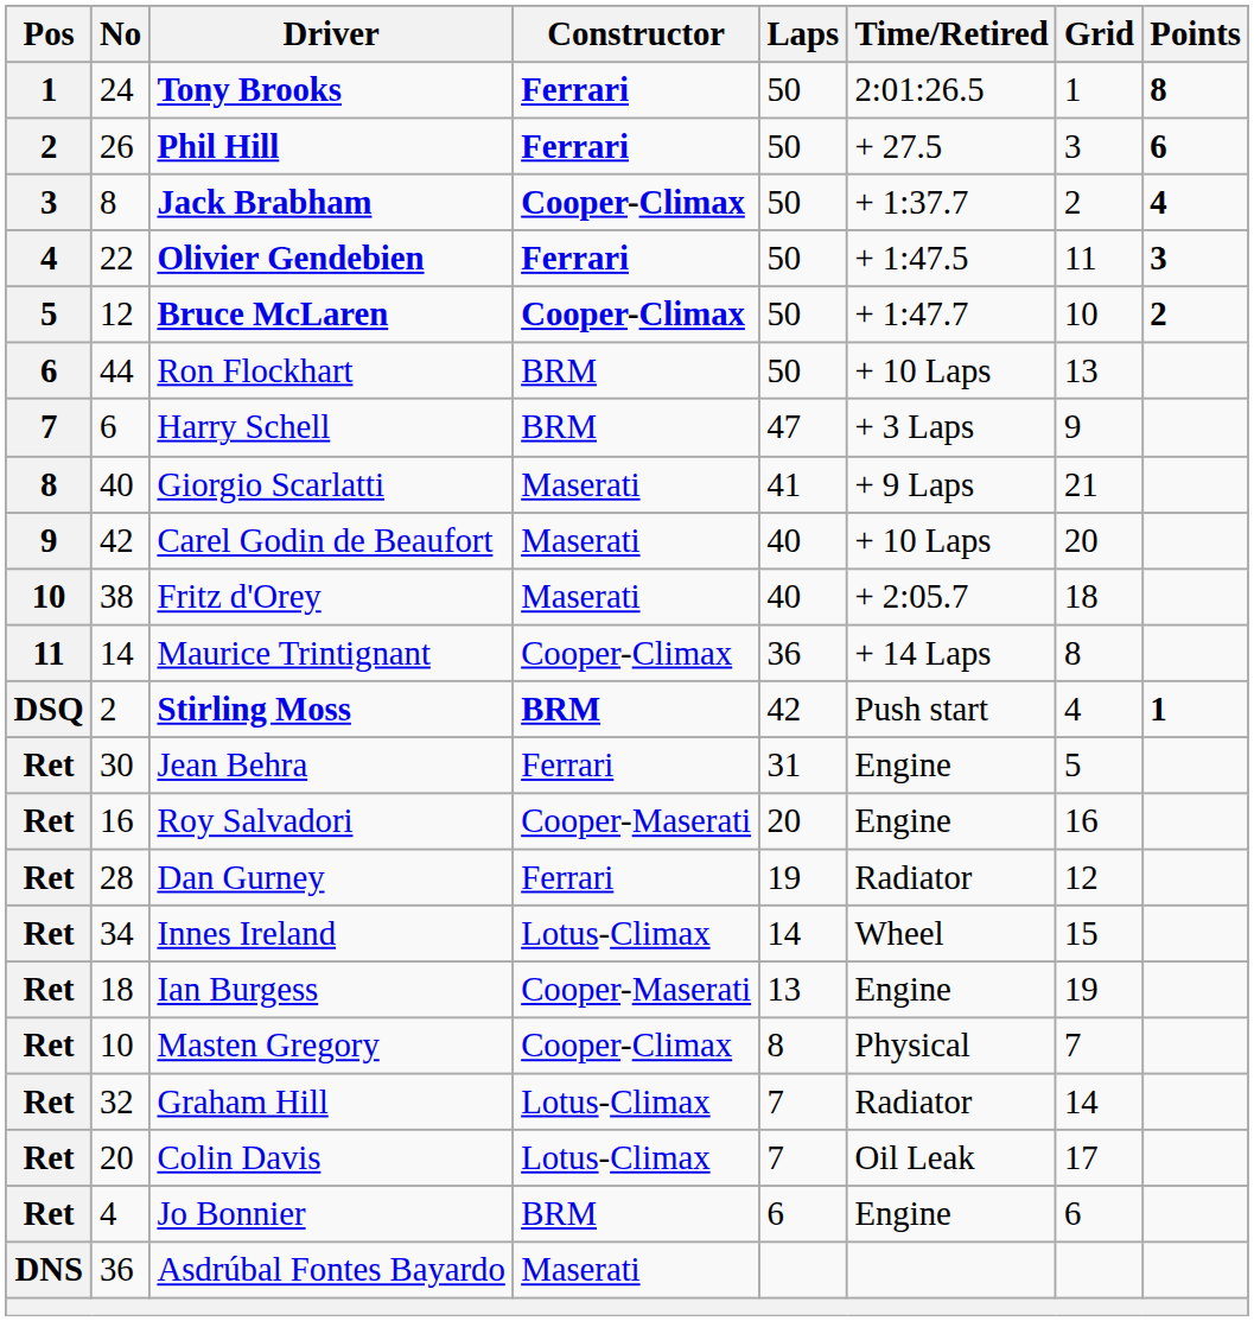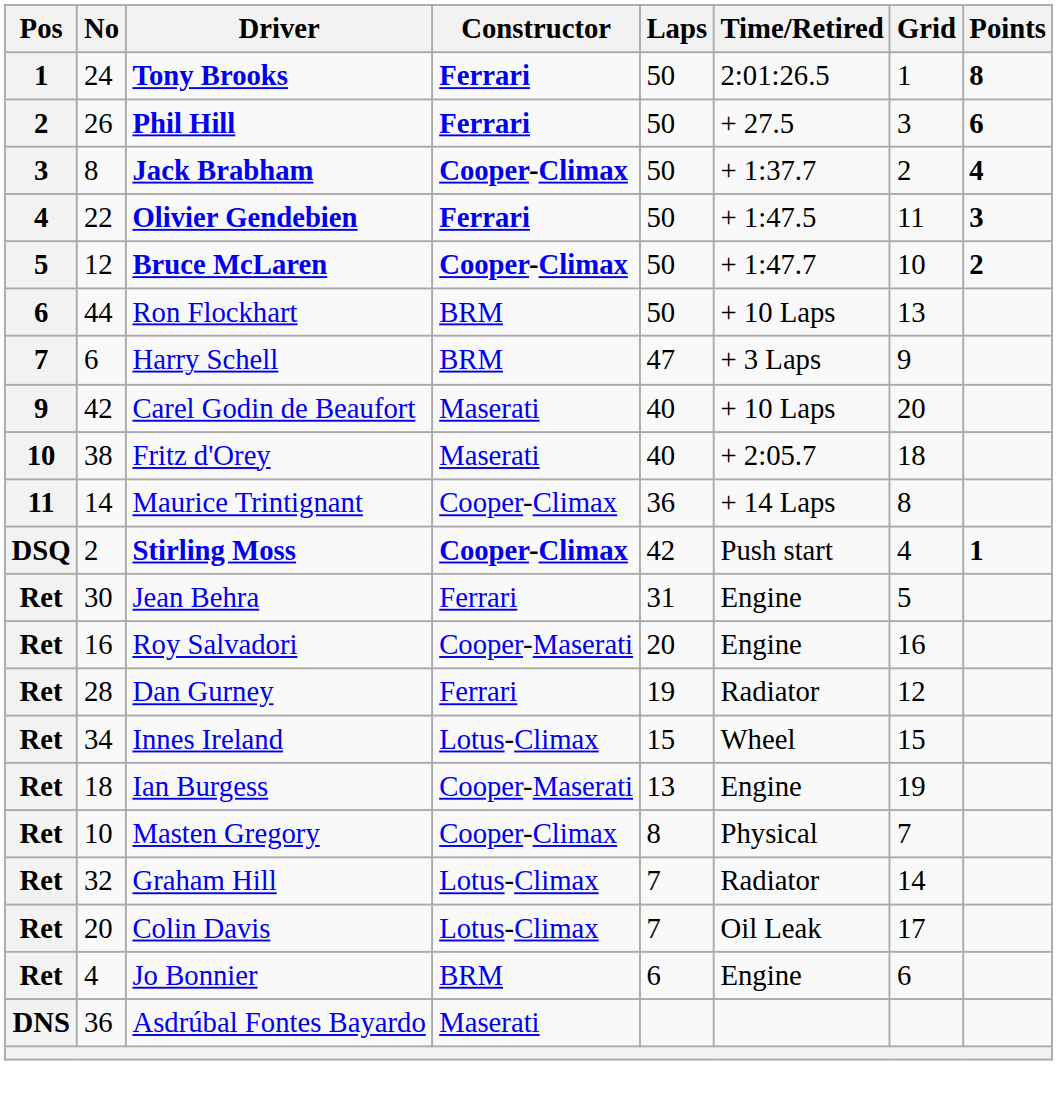 <table class="wikitable" style="font-size: 95%;">
 <tr>
 <th>Pos</th>
 <th>No</th>
 <th>Driver</th>
 <th>Constructor</th>
 <th>Laps</th>
 <th>Time/Retired</th>
 <th>Grid</th>
 <th>Points</th>
 </tr>
 <tr>
 <th>1</th>
 <td>24</td>
 <td> <strong><a href='#'>Tony Brooks</a></strong></td>
 <td><strong><a href='#'>Ferrari</a></strong></td>
 <td>50</td>
 <td>2:01:26.5</td>
 <td>1</td>
 <td><strong>8</strong></td>
 </tr>
 <tr>
 <th>2</th>
 <td>26</td>
 <td> <strong><a href='#'>Phil Hill</a></strong></td>
 <td><strong><a href='#'>Ferrari</a></strong></td>
 <td>50</td>
 <td>+ 27.5</td>
 <td>3</td>
 <td><strong>6</strong></td>
 </tr>
 <tr>
 <th>3</th>
 <td>8</td>
 <td> <strong><a href='#'>Jack Brabham</a></strong></td>
 <td><strong><a href='#'>Cooper</a>-<a href='#'>Climax</a></strong></td>
 <td>50</td>
 <td>+ 1:37.7</td>
 <td>2</td>
 <td><strong>4</strong></td>
 </tr>
 <tr>
 <th>4</th>
 <td>22</td>
 <td> <strong><a href='#'>Olivier Gendebien</a></strong></td>
 <td><strong><a href='#'>Ferrari</a></strong></td>
 <td>50</td>
 <td>+ 1:47.5</td>
 <td>11</td>
 <td><strong>3</strong></td>
 </tr>
 <tr>
 <th>5</th>
 <td>12</td>
 <td> <strong><a href='#'>Bruce McLaren</a></strong></td>
 <td><strong><a href='#'>Cooper</a>-<a href='#'>Climax</a></strong></td>
 <td>50</td>
 <td>+ 1:47.7</td>
 <td>10</td>
 <td><strong>2</strong></td>
 </tr>
 <tr>
 <th>6</th>
 <td>44</td>
 <td> <a href='#'>Ron Flockhart</a></td>
 <td><a href='#'>BRM</a></td>
 <td>50</td>
 <td>+ 10 Laps</td>
 <td>13</td>
 <td> </td>
 </tr>
 <tr>
 <th>7</th>
 <td>6</td>
 <td> <a href='#'>Harry Schell</a></td>
 <td><a href='#'>BRM</a></td>
 <td>47</td>
 <td>+ 3 Laps</td>
 <td>9</td>
 <td> </td>
 </tr>
 <tr>
-<th>8</th>
-<td>40</td>
-<td> <a href='#'>Giorgio Scarlatti</a></td>
-<td><a href='#'>Maserati</a></td>
-<td>41</td>
-<td>+ 9 Laps</td>
-<td>21</td>
-<td> </td>
-</tr>
-<tr>
 <th>9</th>
 <td>42</td>
 <td> <a href='#'>Carel Godin de Beaufort</a></td>
 <td><a href='#'>Maserati</a></td>
 <td>40</td>
 <td>+ 10 Laps</td>
 <td>20</td>
 <td> </td>
 </tr>
 <tr>
 <th>10</th>
 <td>38</td>
 <td> <a href='#'>Fritz d'Orey</a></td>
 <td><a href='#'>Maserati</a></td>
 <td>40</td>
 <td>+ 2:05.7</td>
 <td>18</td>
 <td> </td>
 </tr>
 <tr>
 <th>11</th>
 <td>14</td>
 <td> <a href='#'>Maurice Trintignant</a></td>
 <td><a href='#'>Cooper</a>-<a href='#'>Climax</a></td>
 <td>36</td>
 <td>+ 14 Laps</td>
 <td>8</td>
 <td> </td>
 </tr>
 <tr>
 <th>DSQ</th>
 <td>2</td>
 <td> <strong><a href='#'>Stirling Moss</a></strong></td>
-<td><strong><a href='#'>BRM</a></strong></td>
+<td><strong><a href='#'>Cooper</a>-<a href='#'>Climax</a></strong></td>
 <td>42</td>
 <td>Push start</td>
 <td>4</td>
 <td><strong>1</strong></td>
 </tr>
 <tr>
 <th>Ret</th>
 <td>30</td>
 <td> <a href='#'>Jean Behra</a></td>
 <td><a href='#'>Ferrari</a></td>
 <td>31</td>
 <td>Engine</td>
 <td>5</td>
 <td> </td>
 </tr>
 <tr>
 <th>Ret</th>
 <td>16</td>
 <td> <a href='#'>Roy Salvadori</a></td>
 <td><a href='#'>Cooper</a>-<a href='#'>Maserati</a></td>
 <td>20</td>
 <td>Engine</td>
 <td>16</td>
 <td> </td>
 </tr>
 <tr>
 <th>Ret</th>
 <td>28</td>
 <td> <a href='#'>Dan Gurney</a></td>
 <td><a href='#'>Ferrari</a></td>
 <td>19</td>
 <td>Radiator</td>
 <td>12</td>
 <td> </td>
 </tr>
 <tr>
 <th>Ret</th>
 <td>34</td>
 <td> <a href='#'>Innes Ireland</a></td>
 <td><a href='#'>Lotus</a>-<a href='#'>Climax</a></td>
-<td>14</td>
+<td>15</td>
 <td>Wheel</td>
 <td>15</td>
 <td> </td>
 </tr>
 <tr>
 <th>Ret</th>
 <td>18</td>
 <td> <a href='#'>Ian Burgess</a></td>
 <td><a href='#'>Cooper</a>-<a href='#'>Maserati</a></td>
 <td>13</td>
 <td>Engine</td>
 <td>19</td>
 <td> </td>
 </tr>
 <tr>
 <th>Ret</th>
 <td>10</td>
 <td> <a href='#'>Masten Gregory</a></td>
 <td><a href='#'>Cooper</a>-<a href='#'>Climax</a></td>
 <td>8</td>
 <td>Physical</td>
 <td>7</td>
 <td> </td>
 </tr>
 <tr>
 <th>Ret</th>
 <td>32</td>
 <td> <a href='#'>Graham Hill</a></td>
 <td><a href='#'>Lotus</a>-<a href='#'>Climax</a></td>
 <td>7</td>
 <td>Radiator</td>
 <td>14</td>
 <td> </td>
 </tr>
 <tr>
 <th>Ret</th>
 <td>20</td>
 <td> <a href='#'>Colin Davis</a></td>
 <td><a href='#'>Lotus</a>-<a href='#'>Climax</a></td>
 <td>7</td>
 <td>Oil Leak</td>
 <td>17</td>
 <td> </td>
 </tr>
 <tr>
 <th>Ret</th>
 <td>4</td>
 <td> <a href='#'>Jo Bonnier</a></td>
 <td><a href='#'>BRM</a></td>
 <td>6</td>
 <td>Engine</td>
 <td>6</td>
 <td> </td>
 </tr>
 <tr>
 <th>DNS</th>
 <td>36</td>
 <td> <a href='#'>Asdrúbal Fontes Bayardo</a></td>
 <td><a href='#'>Maserati</a></td>
 <td> </td>
 <td> </td>
 <td> </td>
 <td> </td>
 </tr>
 <tr>
 <th colspan="8"></th>
 </tr>
 </table>
